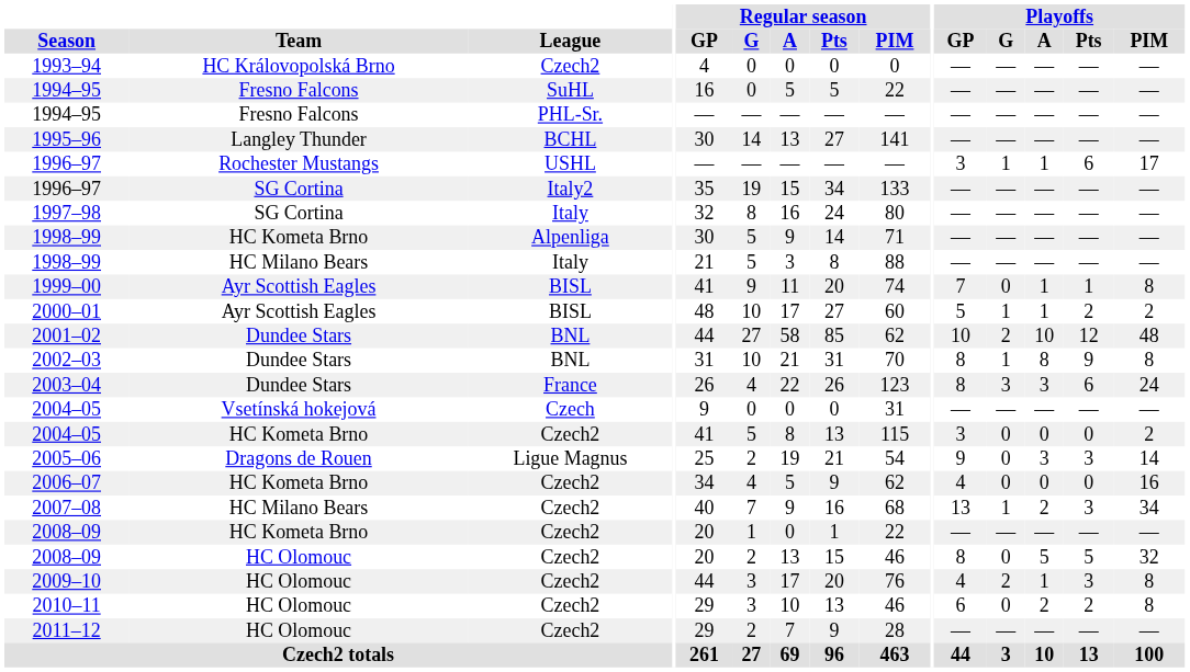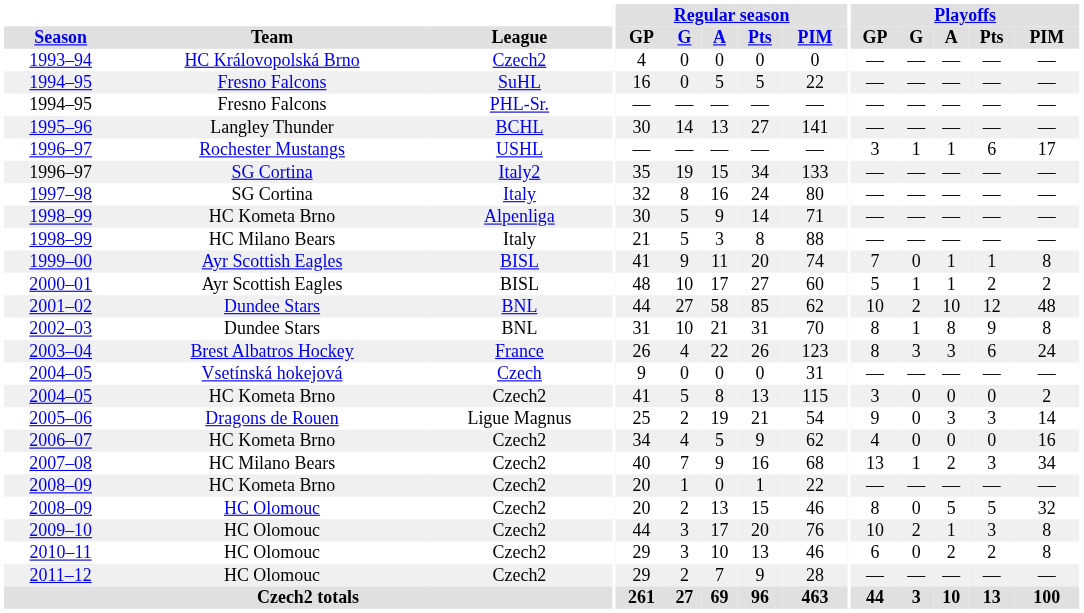 <table border="0" cellpadding="1" cellspacing="0" style="text-align:center; width:60em">
 <tr bgcolor="#e0e0e0">
 <th colspan="3" bgcolor="#ffffff"></th>
 <th rowspan="99" bgcolor="#ffffff"></th>
 <th colspan="5"><a href='#'>Regular season</a></th>
 <th rowspan="99" bgcolor="#ffffff"></th>
 <th colspan="5"><a href='#'>Playoffs</a></th>
 </tr>
 <tr bgcolor="#e0e0e0">
 <th><a href='#'>Season</a></th>
 <th>Team</th>
 <th>League</th>
 <th>GP</th>
 <th><a href='#'>G</a></th>
 <th><a href='#'>A</a></th>
 <th><a href='#'>Pts</a></th>
 <th><a href='#'>PIM</a></th>
 <th>GP</th>
 <th>G</th>
 <th>A</th>
 <th>Pts</th>
 <th>PIM</th>
 </tr>
 <tr>
 <td><a href='#'>1993–94</a></td>
 <td><a href='#'>HC Královopolská Brno</a></td>
 <td><a href='#'>Czech2</a></td>
 <td>4</td>
 <td>0</td>
 <td>0</td>
 <td>0</td>
 <td>0</td>
 <td>—</td>
 <td>—</td>
 <td>—</td>
 <td>—</td>
 <td>—</td>
 </tr>
 <tr bgcolor="#f0f0f0">
 <td><a href='#'>1994–95</a></td>
 <td><a href='#'>Fresno Falcons</a></td>
 <td><a href='#'>SuHL</a></td>
 <td>16</td>
 <td>0</td>
 <td>5</td>
 <td>5</td>
 <td>22</td>
 <td>—</td>
 <td>—</td>
 <td>—</td>
 <td>—</td>
 <td>—</td>
 </tr>
 <tr>
 <td>1994–95</td>
 <td>Fresno Falcons</td>
 <td><a href='#'>PHL-Sr.</a></td>
 <td>—</td>
 <td>—</td>
 <td>—</td>
 <td>—</td>
 <td>—</td>
 <td>—</td>
 <td>—</td>
 <td>—</td>
 <td>—</td>
 <td>—</td>
 </tr>
 <tr bgcolor="#f0f0f0">
 <td><a href='#'>1995–96</a></td>
 <td>Langley Thunder</td>
 <td><a href='#'>BCHL</a></td>
 <td>30</td>
 <td>14</td>
 <td>13</td>
 <td>27</td>
 <td>141</td>
 <td>—</td>
 <td>—</td>
 <td>—</td>
 <td>—</td>
 <td>—</td>
 </tr>
 <tr>
 <td><a href='#'>1996–97</a></td>
 <td><a href='#'>Rochester Mustangs</a></td>
 <td><a href='#'>USHL</a></td>
 <td>—</td>
 <td>—</td>
 <td>—</td>
 <td>—</td>
 <td>—</td>
 <td>3</td>
 <td>1</td>
 <td>1</td>
 <td>6</td>
 <td>17</td>
 </tr>
 <tr bgcolor="#f0f0f0">
 <td>1996–97</td>
 <td><a href='#'>SG Cortina</a></td>
 <td><a href='#'>Italy2</a></td>
 <td>35</td>
 <td>19</td>
 <td>15</td>
 <td>34</td>
 <td>133</td>
 <td>—</td>
 <td>—</td>
 <td>—</td>
 <td>—</td>
 <td>—</td>
 </tr>
 <tr>
 <td><a href='#'>1997–98</a></td>
 <td>SG Cortina</td>
 <td><a href='#'>Italy</a></td>
 <td>32</td>
 <td>8</td>
 <td>16</td>
 <td>24</td>
 <td>80</td>
 <td>—</td>
 <td>—</td>
 <td>—</td>
 <td>—</td>
 <td>—</td>
 </tr>
 <tr bgcolor="#f0f0f0">
 <td><a href='#'>1998–99</a></td>
 <td>HC Kometa Brno</td>
 <td><a href='#'>Alpenliga</a></td>
 <td>30</td>
 <td>5</td>
 <td>9</td>
 <td>14</td>
 <td>71</td>
 <td>—</td>
 <td>—</td>
 <td>—</td>
 <td>—</td>
 <td>—</td>
 </tr>
 <tr>
 <td><a href='#'>1998–99</a></td>
 <td>HC Milano Bears</td>
 <td>Italy</td>
 <td>21</td>
 <td>5</td>
 <td>3</td>
 <td>8</td>
 <td>88</td>
 <td>—</td>
 <td>—</td>
 <td>—</td>
 <td>—</td>
 <td>—</td>
 </tr>
 <tr bgcolor="#f0f0f0">
 <td><a href='#'>1999–00</a></td>
 <td><a href='#'>Ayr Scottish Eagles</a></td>
 <td><a href='#'>BISL</a></td>
 <td>41</td>
 <td>9</td>
 <td>11</td>
 <td>20</td>
 <td>74</td>
 <td>7</td>
 <td>0</td>
 <td>1</td>
 <td>1</td>
 <td>8</td>
 </tr>
 <tr>
 <td><a href='#'>2000–01</a></td>
 <td>Ayr Scottish Eagles</td>
 <td>BISL</td>
 <td>48</td>
 <td>10</td>
 <td>17</td>
 <td>27</td>
 <td>60</td>
 <td>5</td>
 <td>1</td>
 <td>1</td>
 <td>2</td>
 <td>2</td>
 </tr>
 <tr bgcolor="#f0f0f0">
 <td><a href='#'>2001–02</a></td>
 <td><a href='#'>Dundee Stars</a></td>
 <td><a href='#'>BNL</a></td>
 <td>44</td>
 <td>27</td>
 <td>58</td>
 <td>85</td>
 <td>62</td>
 <td>10</td>
 <td>2</td>
 <td>10</td>
 <td>12</td>
 <td>48</td>
 </tr>
 <tr>
 <td><a href='#'>2002–03</a></td>
 <td>Dundee Stars</td>
 <td>BNL</td>
 <td>31</td>
 <td>10</td>
 <td>21</td>
 <td>31</td>
 <td>70</td>
 <td>8</td>
 <td>1</td>
 <td>8</td>
 <td>9</td>
 <td>8</td>
 </tr>
 <tr bgcolor="#f0f0f0">
 <td><a href='#'>2003–04</a></td>
-<td>Dundee Stars</td>
+<td><a href='#'>Brest Albatros Hockey</a></td>
 <td><a href='#'>France</a></td>
 <td>26</td>
 <td>4</td>
 <td>22</td>
 <td>26</td>
 <td>123</td>
 <td>8</td>
 <td>3</td>
 <td>3</td>
 <td>6</td>
 <td>24</td>
 </tr>
 <tr>
 <td><a href='#'>2004–05</a></td>
 <td><a href='#'>Vsetínská hokejová</a></td>
 <td><a href='#'>Czech</a></td>
 <td>9</td>
 <td>0</td>
 <td>0</td>
 <td>0</td>
 <td>31</td>
 <td>—</td>
 <td>—</td>
 <td>—</td>
 <td>—</td>
 <td>—</td>
 </tr>
 <tr bgcolor="#f0f0f0">
 <td><a href='#'>2004–05</a></td>
 <td>HC Kometa Brno</td>
 <td>Czech2</td>
 <td>41</td>
 <td>5</td>
 <td>8</td>
 <td>13</td>
 <td>115</td>
 <td>3</td>
 <td>0</td>
 <td>0</td>
 <td>0</td>
 <td>2</td>
 </tr>
 <tr>
 <td><a href='#'>2005–06</a></td>
 <td><a href='#'>Dragons de Rouen</a></td>
 <td>Ligue Magnus</td>
 <td>25</td>
 <td>2</td>
 <td>19</td>
 <td>21</td>
 <td>54</td>
 <td>9</td>
 <td>0</td>
 <td>3</td>
 <td>3</td>
 <td>14</td>
 </tr>
 <tr bgcolor="#f0f0f0">
 <td><a href='#'>2006–07</a></td>
 <td>HC Kometa Brno</td>
 <td>Czech2</td>
 <td>34</td>
 <td>4</td>
 <td>5</td>
 <td>9</td>
 <td>62</td>
 <td>4</td>
 <td>0</td>
 <td>0</td>
 <td>0</td>
 <td>16</td>
 </tr>
 <tr>
 <td><a href='#'>2007–08</a></td>
 <td>HC Milano Bears</td>
 <td>Czech2</td>
 <td>40</td>
 <td>7</td>
 <td>9</td>
 <td>16</td>
 <td>68</td>
 <td>13</td>
 <td>1</td>
 <td>2</td>
 <td>3</td>
 <td>34</td>
 </tr>
 <tr bgcolor="#f0f0f0">
 <td><a href='#'>2008–09</a></td>
 <td>HC Kometa Brno</td>
 <td>Czech2</td>
 <td>20</td>
 <td>1</td>
 <td>0</td>
 <td>1</td>
 <td>22</td>
 <td>—</td>
 <td>—</td>
 <td>—</td>
 <td>—</td>
 <td>—</td>
 </tr>
 <tr>
 <td><a href='#'>2008–09</a></td>
 <td><a href='#'>HC Olomouc</a></td>
 <td>Czech2</td>
 <td>20</td>
 <td>2</td>
 <td>13</td>
 <td>15</td>
 <td>46</td>
 <td>8</td>
 <td>0</td>
 <td>5</td>
 <td>5</td>
 <td>32</td>
 </tr>
 <tr bgcolor="#f0f0f0">
 <td><a href='#'>2009–10</a></td>
 <td>HC Olomouc</td>
 <td>Czech2</td>
 <td>44</td>
 <td>3</td>
 <td>17</td>
 <td>20</td>
 <td>76</td>
-<td>4</td>
+<td>10</td>
 <td>2</td>
 <td>1</td>
 <td>3</td>
 <td>8</td>
 </tr>
 <tr>
 <td><a href='#'>2010–11</a></td>
 <td>HC Olomouc</td>
 <td>Czech2</td>
 <td>29</td>
 <td>3</td>
 <td>10</td>
 <td>13</td>
 <td>46</td>
 <td>6</td>
 <td>0</td>
 <td>2</td>
 <td>2</td>
 <td>8</td>
 </tr>
 <tr bgcolor="#f0f0f0">
 <td><a href='#'>2011–12</a></td>
 <td>HC Olomouc</td>
 <td>Czech2</td>
 <td>29</td>
 <td>2</td>
 <td>7</td>
 <td>9</td>
 <td>28</td>
 <td>—</td>
 <td>—</td>
 <td>—</td>
 <td>—</td>
 <td>—</td>
 </tr>
 <tr>
 </tr>
 <tr ALIGN="center" bgcolor="#e0e0e0">
 <th colspan="3">Czech2 totals</th>
 <th ALIGN="center">261</th>
 <th ALIGN="center">27</th>
 <th ALIGN="center">69</th>
 <th ALIGN="center">96</th>
 <th ALIGN="center">463</th>
 <th ALIGN="center">44</th>
 <th ALIGN="center">3</th>
 <th ALIGN="center">10</th>
 <th ALIGN="center">13</th>
 <th ALIGN="center">100</th>
 </tr>
 </table>
